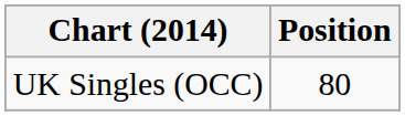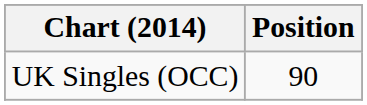 <table class="wikitable">
 <tr>
 <th>Chart (2014)</th>
 <th>Position</th>
 </tr>
 <tr>
 <td>UK Singles (OCC)</td>
-<td style="text-align:center">80</td>
+<td style="text-align:center">90</td>
 </tr>
 </table>
